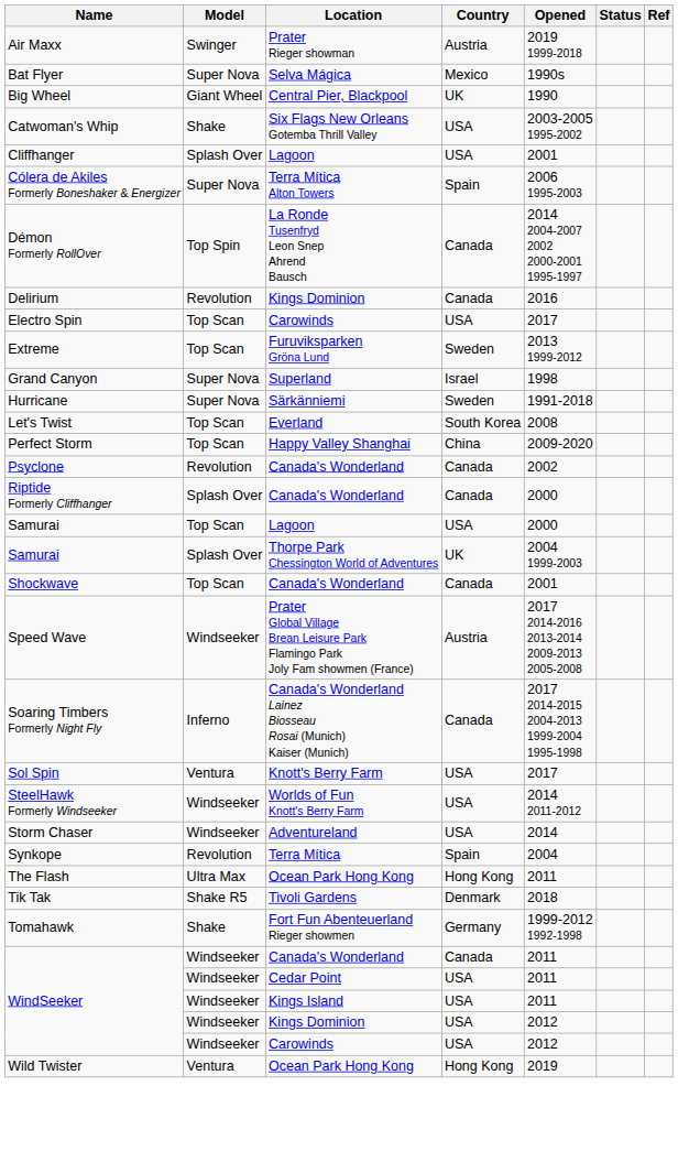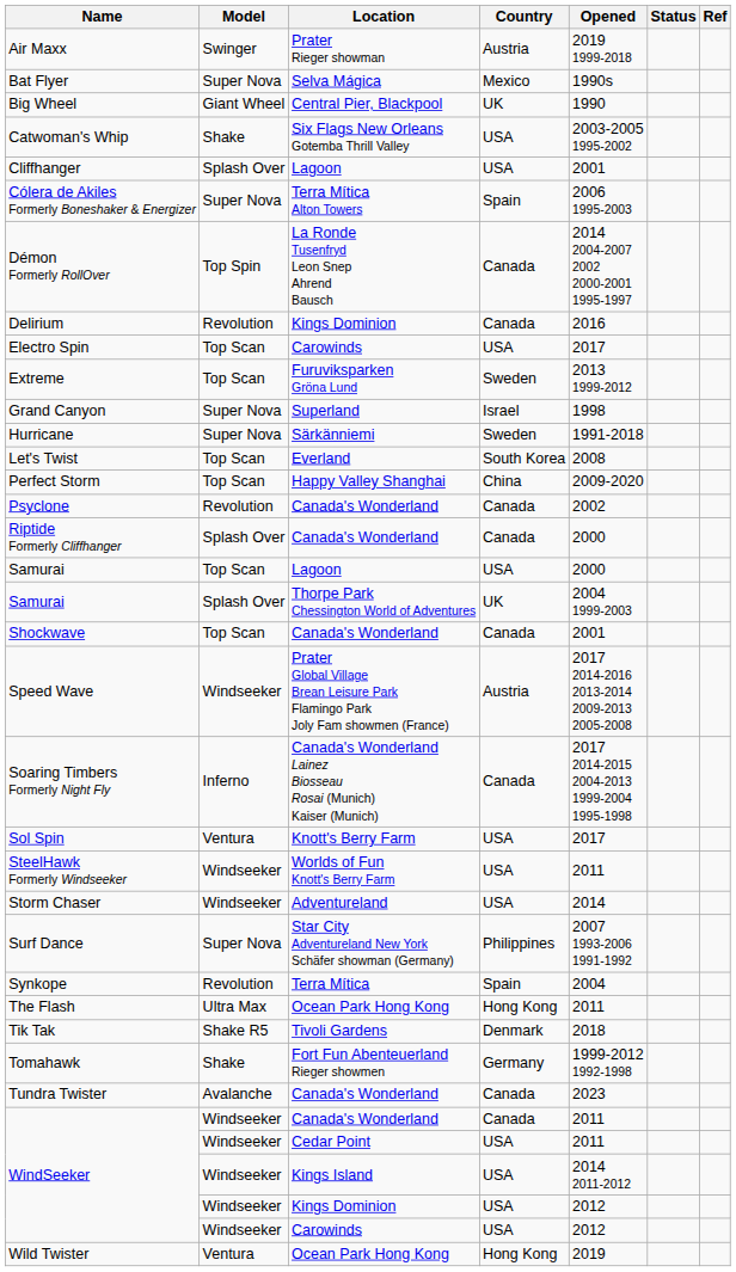 <table class="wikitable sortable">
 <tr>
 <th>Name</th>
 <th>Model</th>
 <th>Location</th>
 <th>Country</th>
 <th>Opened</th>
 <th>Status</th>
 <th>Ref</th>
 </tr>
 <tr>
 <td>Air Maxx</td>
 <td>Swinger</td>
 <td><a href='#'>Prater</a><br><small>Rieger showman</small></td>
 <td> Austria</td>
 <td>2019<br><small>1999-2018</small></td>
 <td></td>
 <td></td>
 </tr>
 <tr>
 <td>Bat Flyer</td>
 <td>Super Nova</td>
 <td><a href='#'>Selva Mágica</a></td>
 <td> Mexico</td>
 <td>1990s</td>
 <td></td>
 <td></td>
 </tr>
 <tr>
 <td>Big Wheel</td>
 <td>Giant Wheel</td>
 <td><a href='#'>Central Pier, Blackpool</a></td>
 <td> UK</td>
 <td>1990</td>
 <td></td>
 <td></td>
 </tr>
 <tr>
 <td>Catwoman's Whip</td>
 <td>Shake</td>
 <td><a href='#'>Six Flags New Orleans</a><br><small>Gotemba Thrill Valley</small></td>
 <td> USA</td>
 <td>2003-2005<br><small>1995-2002</small></td>
 <td></td>
 <td></td>
 </tr>
 <tr>
 <td>Cliffhanger</td>
 <td>Splash Over</td>
 <td><a href='#'>Lagoon</a></td>
 <td> USA</td>
 <td>2001</td>
 <td></td>
 <td></td>
 </tr>
 <tr>
 <td><a href='#'>Cólera de Akiles</a><br><small>Formerly <em>Boneshaker</em> & <em>Energizer</em></small></td>
 <td>Super Nova</td>
 <td><a href='#'>Terra Mítica</a><br><small><a href='#'>Alton Towers</a></small></td>
 <td> Spain</td>
 <td>2006<br><small>1995-2003</small></td>
 <td></td>
 <td></td>
 </tr>
 <tr>
 <td>Démon<br><small>Formerly <em>RollOver</em></small></td>
 <td>Top Spin</td>
 <td><a href='#'>La Ronde</a><br><small><a href='#'>Tusenfryd</a><br>Leon Snep<br>Ahrend<br>Bausch</small></td>
 <td> Canada</td>
 <td>2014<br><small>2004-2007<br>2002<br>2000-2001<br>1995-1997</small></td>
 <td></td>
 <td></td>
 </tr>
 <tr>
 <td>Delirium</td>
 <td>Revolution</td>
 <td><a href='#'>Kings Dominion</a></td>
 <td> Canada</td>
 <td>2016</td>
 <td></td>
 <td></td>
 </tr>
 <tr>
 <td>Electro Spin</td>
 <td>Top Scan</td>
 <td><a href='#'>Carowinds</a></td>
 <td> USA</td>
 <td>2017</td>
 <td></td>
 <td></td>
 </tr>
 <tr>
 <td>Extreme</td>
 <td>Top Scan</td>
 <td><a href='#'>Furuviksparken</a><br><small><a href='#'>Gröna Lund</a></small></td>
 <td> Sweden</td>
 <td>2013<br><small>1999-2012</small></td>
 <td></td>
 <td></td>
 </tr>
 <tr>
 <td>Grand Canyon</td>
 <td>Super Nova</td>
 <td><a href='#'>Superland</a></td>
 <td> Israel</td>
 <td>1998</td>
 <td></td>
 <td></td>
 </tr>
 <tr>
 <td>Hurricane</td>
 <td>Super Nova</td>
 <td><a href='#'>Särkänniemi</a></td>
 <td> Sweden</td>
 <td>1991-2018</td>
 <td></td>
 <td></td>
 </tr>
 <tr>
 <td>Let's Twist</td>
 <td>Top Scan</td>
 <td><a href='#'>Everland</a></td>
 <td> South Korea</td>
 <td>2008</td>
 <td></td>
 <td></td>
 </tr>
 <tr>
 <td>Perfect Storm</td>
 <td>Top Scan</td>
 <td><a href='#'>Happy Valley Shanghai</a></td>
 <td> China</td>
 <td>2009-2020</td>
 <td></td>
 <td></td>
 </tr>
 <tr>
 <td><a href='#'>Psyclone</a></td>
 <td>Revolution</td>
 <td><a href='#'>Canada's Wonderland</a></td>
 <td> Canada</td>
 <td>2002</td>
 <td></td>
 <td></td>
 </tr>
 <tr>
 <td><a href='#'>Riptide</a><br><small>Formerly <em>Cliffhanger</em></small></td>
 <td>Splash Over</td>
 <td><a href='#'>Canada's Wonderland</a></td>
 <td> Canada</td>
 <td>2000</td>
 <td></td>
 <td></td>
 </tr>
 <tr>
 <td>Samurai</td>
 <td>Top Scan</td>
 <td><a href='#'>Lagoon</a></td>
 <td> USA</td>
 <td>2000</td>
 <td></td>
 <td></td>
 </tr>
 <tr>
 <td><a href='#'>Samurai</a></td>
 <td>Splash Over</td>
 <td><a href='#'>Thorpe Park</a><br><small><a href='#'>Chessington World of Adventures</a></small></td>
 <td> UK</td>
 <td>2004<br><small>1999-2003</small></td>
 <td></td>
 <td></td>
 </tr>
 <tr>
 <td><a href='#'>Shockwave</a></td>
 <td>Top Scan</td>
 <td><a href='#'>Canada's Wonderland</a></td>
 <td> Canada</td>
 <td>2001</td>
 <td></td>
 <td></td>
 </tr>
 <tr>
 <td>Speed Wave</td>
 <td>Windseeker</td>
 <td><a href='#'>Prater</a><br><small><a href='#'>Global Village</a><br><a href='#'>Brean Leisure Park</a><br>Flamingo Park<br>Joly Fam showmen (France)</small></td>
 <td> Austria</td>
 <td>2017<br><small>2014-2016<br>2013-2014<br>2009-2013<br>2005-2008</small></td>
 <td></td>
 <td></td>
 </tr>
 <tr>
 <td>Soaring Timbers<br><small>Formerly <em>Night Fly</em></small></td>
 <td>Inferno</td>
 <td><a href='#'>Canada's Wonderland</a><br><small><em>Lainez</em><br><em>Biosseau</em><br><em>Rosai</em> (Munich)<br>Kaiser (Munich)</small></td>
 <td> Canada</td>
 <td>2017<br><small>2014-2015<br>2004-2013<br>1999-2004<br>1995-1998</small></td>
 <td></td>
 <td><br></td>
 </tr>
 <tr>
 <td><a href='#'>Sol Spin</a></td>
 <td>Ventura</td>
 <td><a href='#'>Knott's Berry Farm</a></td>
 <td> USA</td>
 <td>2017</td>
 <td></td>
 <td></td>
 </tr>
 <tr>
 <td><a href='#'>SteelHawk</a><br><small>Formerly <em>Windseeker</em></small></td>
 <td>Windseeker</td>
 <td><a href='#'>Worlds of Fun</a><br><small><a href='#'>Knott's Berry Farm</a></small></td>
 <td> USA</td>
-<td>2014<br><small>2011-2012</small></td>
+<td>2011</td>
 <td></td>
 <td></td>
 </tr>
 <tr>
 <td>Storm Chaser</td>
 <td>Windseeker</td>
 <td><a href='#'>Adventureland</a></td>
 <td> USA</td>
 <td>2014</td>
+<td></td>
+<td></td>
+</tr>
+<tr>
+<td>Surf Dance</td>
+<td>Super Nova</td>
+<td><a href='#'>Star City</a><br><small><a href='#'>Adventureland New York</a><br>Schäfer showman (Germany)</small></td>
+<td> Philippines</td>
+<td>2007<br><small>1993-2006<br>1991-1992</small></td>
 <td></td>
 <td></td>
 </tr>
 <tr>
 <td>Synkope</td>
 <td>Revolution</td>
 <td><a href='#'>Terra Mítica</a></td>
 <td> Spain</td>
 <td>2004</td>
 <td></td>
 <td></td>
 </tr>
 <tr>
 <td>The Flash</td>
 <td>Ultra Max</td>
 <td><a href='#'>Ocean Park Hong Kong</a></td>
 <td> Hong Kong</td>
 <td>2011</td>
 <td></td>
 <td></td>
 </tr>
 <tr>
 <td>Tik Tak</td>
 <td>Shake R5</td>
 <td><a href='#'>Tivoli Gardens</a></td>
 <td> Denmark</td>
 <td>2018</td>
 <td></td>
 <td></td>
 </tr>
 <tr>
 <td>Tomahawk</td>
 <td>Shake</td>
 <td><a href='#'>Fort Fun Abenteuerland</a><br><small>Rieger showmen</small></td>
 <td> Germany</td>
 <td>1999-2012<br><small>1992-1998</small></td>
 <td></td>
 <td></td>
 </tr>
 <tr>
+<td>Tundra Twister</td>
+<td>Avalanche</td>
+<td><a href='#'>Canada's Wonderland</a></td>
+<td> Canada</td>
+<td>2023</td>
+<td></td>
+<td></td>
+</tr>
+<tr>
 <td rowspan="5"><a href='#'>WindSeeker</a></td>
 <td>Windseeker</td>
 <td><a href='#'>Canada's Wonderland</a></td>
 <td> Canada</td>
 <td>2011</td>
 <td></td>
 <td></td>
 </tr>
 <tr>
 <td>Windseeker</td>
 <td><a href='#'>Cedar Point</a></td>
 <td> USA</td>
 <td>2011</td>
 <td></td>
 <td></td>
 </tr>
 <tr>
 <td>Windseeker</td>
 <td><a href='#'>Kings Island</a></td>
 <td> USA</td>
-<td>2011</td>
+<td>2014<br><small>2011-2012</small></td>
 <td></td>
 <td></td>
 </tr>
 <tr>
 <td>Windseeker</td>
 <td><a href='#'>Kings Dominion</a></td>
 <td> USA</td>
 <td>2012</td>
 <td></td>
 <td></td>
 </tr>
 <tr>
 <td>Windseeker</td>
 <td><a href='#'>Carowinds</a></td>
 <td> USA</td>
 <td>2012</td>
 <td></td>
 <td></td>
 </tr>
 <tr>
 <td>Wild Twister</td>
 <td>Ventura</td>
 <td><a href='#'>Ocean Park Hong Kong</a></td>
 <td> Hong Kong</td>
 <td>2019</td>
 <td></td>
 <td></td>
 </tr>
 </table>
